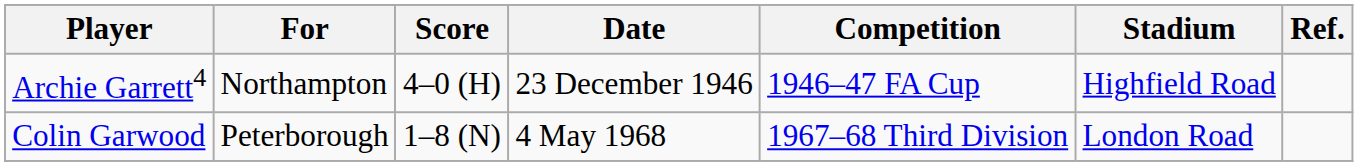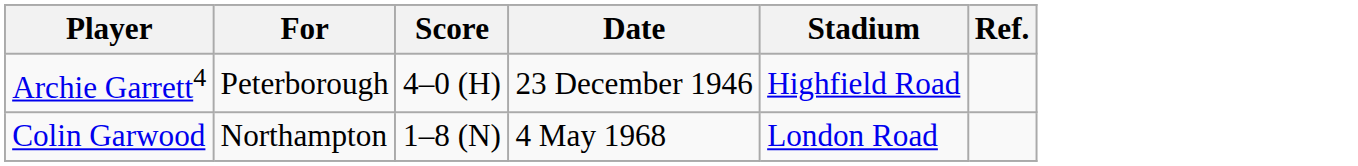 <table class="wikitable sortable">
 <tr>
 <th>Player</th>
 <th>For</th>
 <th>Score</th>
 <th>Date</th>
-<th>Competition</th>
 <th>Stadium</th>
 <th>Ref.</th>
 </tr>
 <tr>
 <td> <a href='#'>Archie Garrett</a><sup>4</sup></td>
-<td>Northampton</td>
+<td>Peterborough</td>
 <td>4–0 (H)</td>
 <td>23 December 1946</td>
-<td><a href='#'>1946–47 FA Cup</a></td>
 <td><a href='#'>Highfield Road</a></td>
 <td></td>
 </tr>
 <tr>
 <td> <a href='#'>Colin Garwood</a></td>
-<td>Peterborough</td>
+<td>Northampton</td>
 <td>1–8 (N)</td>
 <td>4 May 1968</td>
-<td><a href='#'>1967–68 Third Division</a></td>
 <td><a href='#'>London Road</a></td>
 <td></td>
 </tr>
 </table>
